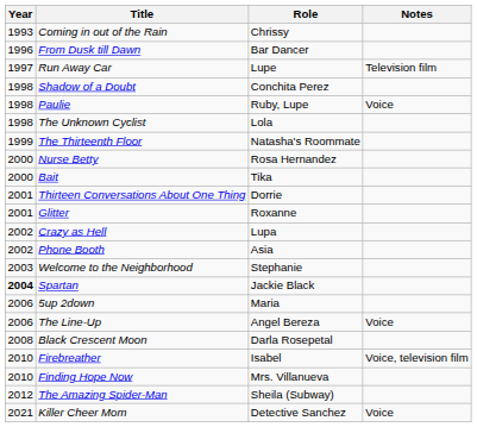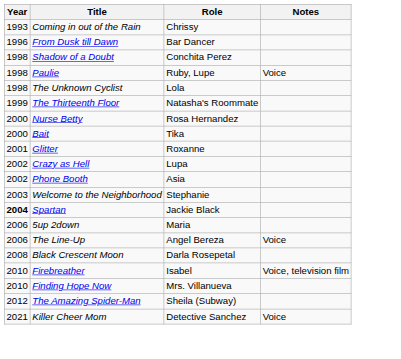 <table class="wikitable sortable">
 <tr>
 <th>Year</th>
 <th>Title</th>
 <th>Role</th>
 <th>Notes</th>
 </tr>
 <tr>
 <td>1993</td>
 <td><em>Coming in out of the Rain</em></td>
 <td>Chrissy</td>
 <td></td>
 </tr>
 <tr>
 <td>1996</td>
 <td><em><a href='#'>From Dusk till Dawn</a></em></td>
 <td>Bar Dancer</td>
 <td></td>
-</tr>
-<tr>
-<td>1997</td>
-<td><em>Run Away Car</em></td>
-<td>Lupe</td>
-<td>Television film</td>
 </tr>
 <tr>
 <td>1998</td>
 <td><em><a href='#'>Shadow of a Doubt</a></em></td>
 <td>Conchita Perez</td>
 <td></td>
 </tr>
 <tr>
 <td>1998</td>
 <td><em><a href='#'>Paulie</a></em></td>
 <td>Ruby, Lupe</td>
 <td>Voice</td>
 </tr>
 <tr>
 <td>1998</td>
 <td><em>The Unknown Cyclist</em></td>
 <td>Lola</td>
 <td></td>
 </tr>
 <tr>
 <td>1999</td>
 <td><em><a href='#'>The Thirteenth Floor</a></em></td>
 <td>Natasha's Roommate</td>
 <td></td>
 </tr>
 <tr>
 <td>2000</td>
 <td><em><a href='#'>Nurse Betty</a></em></td>
 <td>Rosa Hernandez</td>
 <td></td>
 </tr>
 <tr>
 <td>2000</td>
 <td><em><a href='#'>Bait</a></em></td>
 <td>Tika</td>
-<td></td>
-</tr>
-<tr>
-<td>2001</td>
-<td><em><a href='#'>Thirteen Conversations About One Thing</a></em></td>
-<td>Dorrie</td>
 <td></td>
 </tr>
 <tr>
 <td>2001</td>
 <td><em><a href='#'>Glitter</a></em></td>
 <td>Roxanne</td>
 <td></td>
 </tr>
 <tr>
 <td>2002</td>
 <td><em><a href='#'>Crazy as Hell</a></em></td>
 <td>Lupa</td>
 <td></td>
 </tr>
 <tr>
 <td>2002</td>
 <td><em><a href='#'>Phone Booth</a></em></td>
 <td>Asia</td>
 <td></td>
 </tr>
 <tr>
 <td>2003</td>
 <td><em>Welcome to the Neighborhood</em></td>
 <td>Stephanie</td>
 <td></td>
 </tr>
 <tr>
 <td><strong>2004</strong></td>
 <td><em><a href='#'>Spartan</a></em></td>
 <td>Jackie Black</td>
 <td></td>
 </tr>
 <tr>
 <td>2006</td>
 <td><em>5up 2down</em></td>
 <td>Maria</td>
 <td></td>
 </tr>
 <tr>
 <td>2006</td>
 <td><em>The Line-Up</em></td>
 <td>Angel Bereza</td>
 <td>Voice</td>
 </tr>
 <tr>
 <td>2008</td>
 <td><em>Black Crescent Moon</em></td>
 <td>Darla Rosepetal</td>
 <td></td>
 </tr>
 <tr>
 <td>2010</td>
 <td><em><a href='#'>Firebreather</a></em></td>
 <td>Isabel</td>
 <td>Voice, television film</td>
 </tr>
 <tr>
 <td>2010</td>
 <td><em><a href='#'>Finding Hope Now</a></em></td>
 <td>Mrs. Villanueva</td>
 <td></td>
 </tr>
 <tr>
 <td>2012</td>
 <td><em><a href='#'>The Amazing Spider-Man</a></em></td>
 <td>Sheila (Subway)</td>
 <td></td>
 </tr>
 <tr>
 <td>2021</td>
 <td><em>Killer Cheer Mom</em></td>
 <td>Detective Sanchez</td>
 <td>Voice</td>
 </tr>
 </table>
